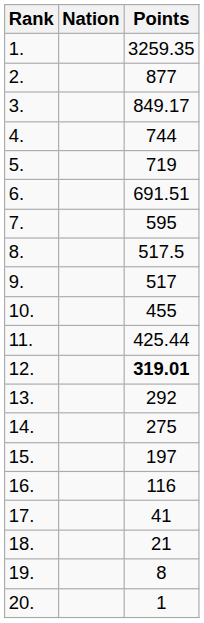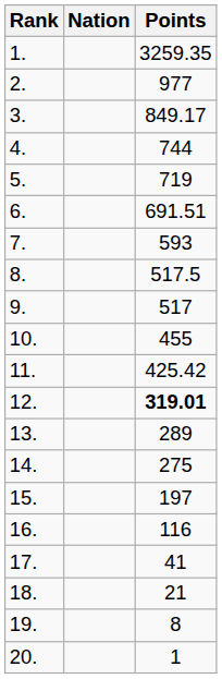 <table class="wikitable sortable">
 <tr>
 <th>Rank</th>
 <th>Nation</th>
 <th>Points</th>
 </tr>
 <tr>
 <td>1.</td>
 <td></td>
 <td align=center>3259.35</td>
 </tr>
 <tr>
 <td>2.</td>
 <td></td>
-<td align=center>877</td>
+<td align=center>977</td>
 </tr>
 <tr>
 <td>3.</td>
 <td></td>
 <td align=center>849.17</td>
 </tr>
 <tr>
 <td>4.</td>
 <td></td>
 <td align=center>744</td>
 </tr>
 <tr>
 <td>5.</td>
 <td></td>
 <td align=center>719</td>
 </tr>
 <tr>
 <td>6.</td>
 <td></td>
 <td align=center>691.51</td>
 </tr>
 <tr>
 <td>7.</td>
 <td></td>
-<td align=center>595</td>
+<td align=center>593</td>
 </tr>
 <tr>
 <td>8.</td>
 <td></td>
 <td align=center>517.5</td>
 </tr>
 <tr>
 <td>9.</td>
 <td></td>
 <td align=center>517</td>
 </tr>
 <tr>
 <td>10.</td>
 <td></td>
 <td align=center>455</td>
 </tr>
 <tr>
 <td>11.</td>
 <td></td>
-<td align=center>425.44</td>
+<td align=center>425.42</td>
 </tr>
 <tr>
 <td>12.</td>
 <td></td>
 <td align=center><strong>319.01</strong></td>
 </tr>
 <tr>
 <td>13.</td>
 <td></td>
-<td align=center>292</td>
+<td align=center>289</td>
 </tr>
 <tr>
 <td>14.</td>
 <td></td>
 <td align=center>275</td>
 </tr>
 <tr>
 <td>15.</td>
 <td></td>
 <td align=center>197</td>
 </tr>
 <tr>
 <td>16.</td>
 <td></td>
 <td align=center>116</td>
 </tr>
 <tr>
 <td>17.</td>
 <td></td>
 <td align=center>41</td>
 </tr>
 <tr>
 <td>18.</td>
 <td></td>
 <td align=center>21</td>
 </tr>
 <tr>
 <td>19.</td>
 <td></td>
 <td align=center>8</td>
 </tr>
 <tr>
 <td>20.</td>
 <td></td>
 <td align=center>1</td>
 </tr>
 </table>
